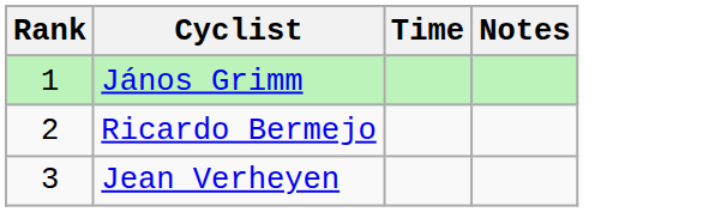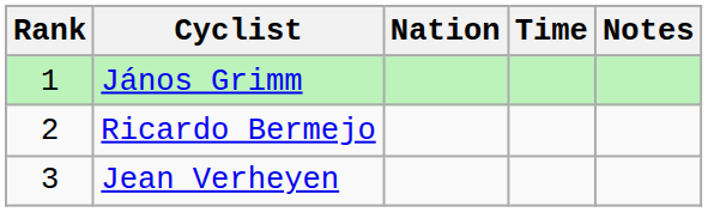 <table class="wikitable sortable" style="text-align:center">
 <tr>
 <th>Rank</th>
 <th>Cyclist</th>
+<th>Nation</th>
 <th>Time</th>
 <th>Notes</th>
 </tr>
 <tr bgcolor=bbf3bb>
 <td>1</td>
 <td align=left><a href='#'>János Grimm</a></td>
+<td align=left></td>
 <td></td>
 <td></td>
 </tr>
 <tr>
 <td>2</td>
 <td align=left><a href='#'>Ricardo Bermejo</a></td>
+<td align=left></td>
 <td></td>
 <td></td>
 </tr>
 <tr>
 <td>3</td>
 <td align=left><a href='#'>Jean Verheyen</a></td>
+<td align=left></td>
 <td></td>
 <td></td>
 </tr>
 </table>
